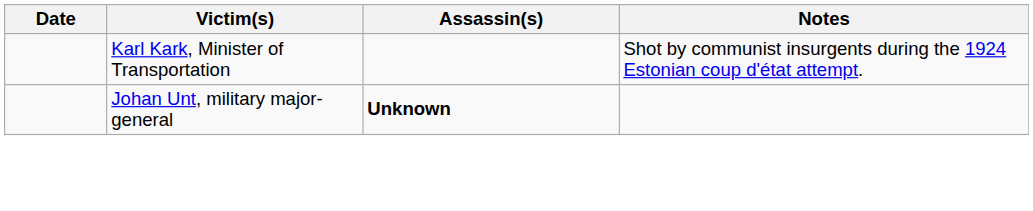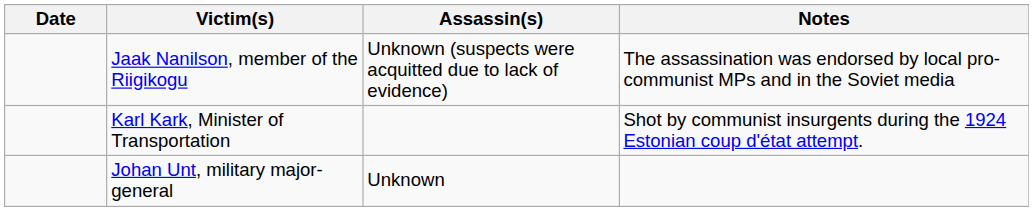 <table class="wikitable sortable" style="width:100%">
 <tr>
 <th style="width:10%">Date</th>
 <th style="width:25%">Victim(s)</th>
 <th style="width:25%">Assassin(s)</th>
 <th style="width:40%">Notes</th>
+</tr>
+<tr>
+<td></td>
+<td><a href='#'>Jaak Nanilson</a>, member of the <a href='#'>Riigikogu</a></td>
+<td>Unknown (suspects were acquitted due to lack of evidence)</td>
+<td>The assassination was endorsed by local pro-communist MPs and in the Soviet media</td>
 </tr>
 <tr>
 <td></td>
 <td><a href='#'>Karl Kark</a>, Minister of Transportation</td>
 <td></td>
 <td>Shot by communist insurgents during the <a href='#'>1924 Estonian coup d'état attempt</a>.</td>
 </tr>
 <tr>
 <td></td>
 <td><a href='#'>Johan Unt</a>, military major-general</td>
-<td><strong>Unknown</strong></td>
+<td>Unknown</td>
 <td></td>
 </tr>
 </table>
